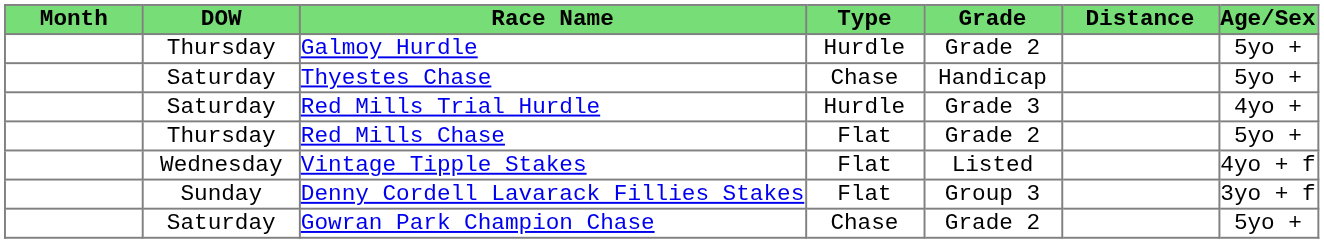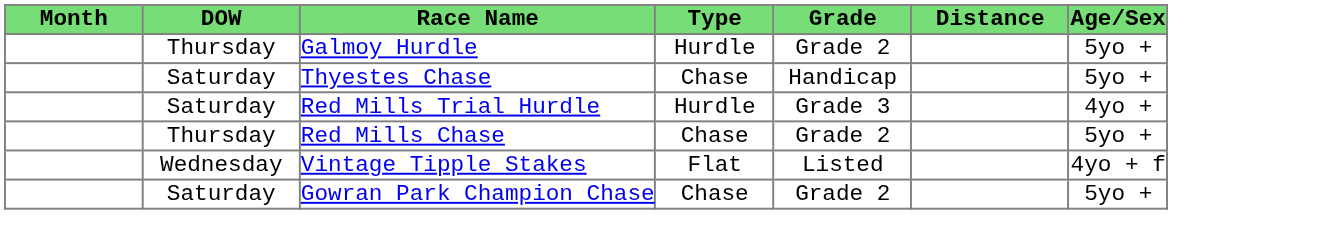 <table class = "sortable" | border="1" cellpadding="0" style="border-collapse: collapse; font-size:90%">
 <tr bgcolor="#77dd77" align="center">
 <th style="width:70px">Month</th>
 <th style="width:80px">DOW</th>
 <th>Race Name</th>
 <th style="width:60px">Type</th>
 <th style="width:70px"><strong>Grade</strong></th>
 <th style="width:80px">Distance</th>
 <th style="width:50px">Age/Sex</th>
 </tr>
 <tr>
 <td style="text-align:center"></td>
 <td style="text-align:center">Thursday</td>
 <td><a href='#'>Galmoy Hurdle</a></td>
 <td style="text-align:center">Hurdle</td>
 <td style="text-align:center">Grade 2</td>
 <td style="text-align:center"></td>
 <td style="text-align:center">5yo +</td>
 </tr>
 <tr>
 <td style="text-align:center"></td>
 <td style="text-align:center">Saturday</td>
 <td><a href='#'>Thyestes Chase</a></td>
 <td style="text-align:center">Chase</td>
 <td style="text-align:center">Handicap</td>
 <td style="text-align:center"></td>
 <td style="text-align:center">5yo +</td>
 </tr>
 <tr>
 <td style="text-align:center"></td>
 <td style="text-align:center">Saturday</td>
 <td><a href='#'>Red Mills Trial Hurdle</a></td>
 <td style="text-align:center">Hurdle</td>
 <td style="text-align:center">Grade 3</td>
 <td style="text-align:center"></td>
 <td style="text-align:center">4yo +</td>
 </tr>
 <tr>
 <td style="text-align:center"></td>
 <td style="text-align:center">Thursday</td>
 <td><a href='#'>Red Mills Chase</a></td>
-<td style="text-align:center">Flat</td>
+<td style="text-align:center">Chase</td>
 <td style="text-align:center">Grade 2</td>
 <td style="text-align:center"></td>
 <td style="text-align:center">5yo +</td>
 </tr>
 <tr>
 <td style="text-align:center"></td>
 <td style="text-align:center">Wednesday</td>
 <td><a href='#'>Vintage Tipple Stakes</a></td>
 <td style="text-align:center">Flat</td>
 <td style="text-align:center">Listed</td>
 <td style="text-align:center"></td>
 <td style="text-align:center">4yo + f</td>
 </tr>
 <tr>
 <td style="text-align:center"></td>
-<td style="text-align:center">Sunday</td>
-<td><a href='#'>Denny Cordell Lavarack Fillies Stakes</a></td>
-<td style="text-align:center">Flat</td>
-<td style="text-align:center">Group 3</td>
-<td style="text-align:center"></td>
-<td style="text-align:center">3yo + f</td>
-</tr>
-<tr>
-<td style="text-align:center"></td>
 <td style="text-align:center">Saturday</td>
 <td><a href='#'>Gowran Park Champion Chase</a></td>
 <td style="text-align:center">Chase</td>
 <td style="text-align:center">Grade 2</td>
 <td style="text-align:center"></td>
 <td style="text-align:center">5yo +</td>
 </tr>
 </table>
